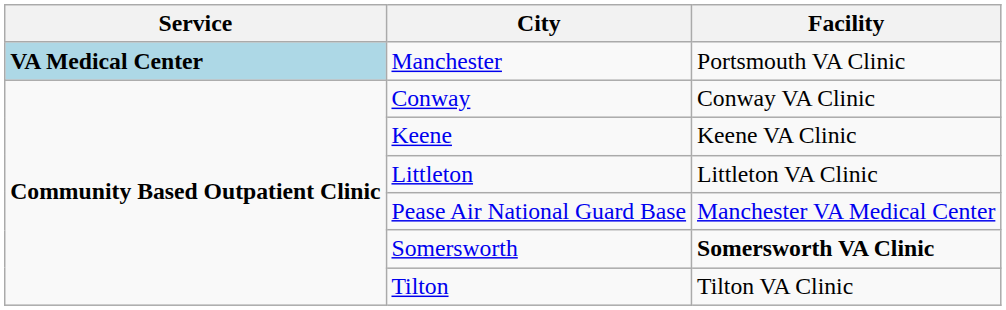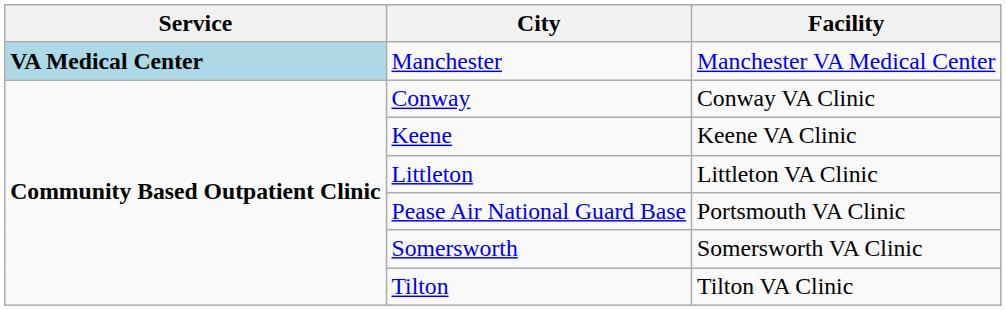 <table class="wikitable">
 <tr>
 <th>Service</th>
 <th>City</th>
 <th>Facility</th>
 </tr>
 <tr>
 <td style="background: lightblue;"><strong>VA Medical Center</strong></td>
 <td><a href='#'>Manchester</a></td>
-<td>Portsmouth VA Clinic</td>
+<td><a href='#'>Manchester VA Medical Center</a></td>
 </tr>
 <tr>
 <td rowspan=6><strong>Community Based Outpatient Clinic</strong></td>
 <td><a href='#'>Conway</a></td>
 <td>Conway VA Clinic</td>
 </tr>
 <tr>
 <td><a href='#'>Keene</a></td>
 <td>Keene VA Clinic</td>
 </tr>
 <tr>
 <td><a href='#'>Littleton</a></td>
 <td>Littleton VA Clinic</td>
 </tr>
 <tr>
 <td><a href='#'>Pease Air National Guard Base</a></td>
-<td><a href='#'>Manchester VA Medical Center</a></td>
+<td>Portsmouth VA Clinic</td>
 </tr>
 <tr>
 <td><a href='#'>Somersworth</a></td>
-<td><strong>Somersworth VA Clinic</strong></td>
+<td>Somersworth VA Clinic</td>
 </tr>
 <tr>
 <td><a href='#'>Tilton</a></td>
 <td>Tilton VA Clinic</td>
 </tr>
 </table>
